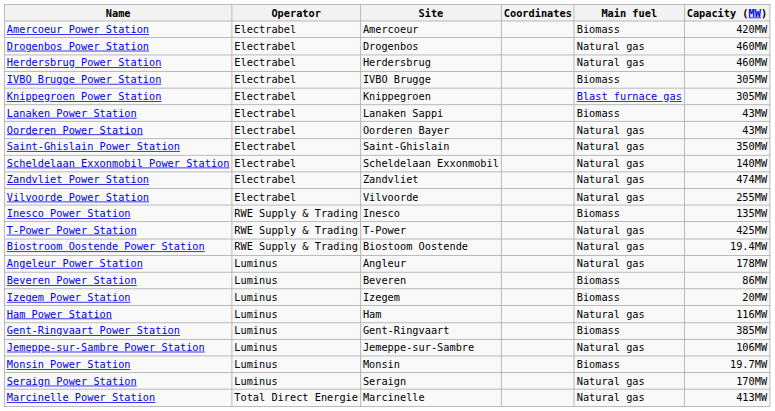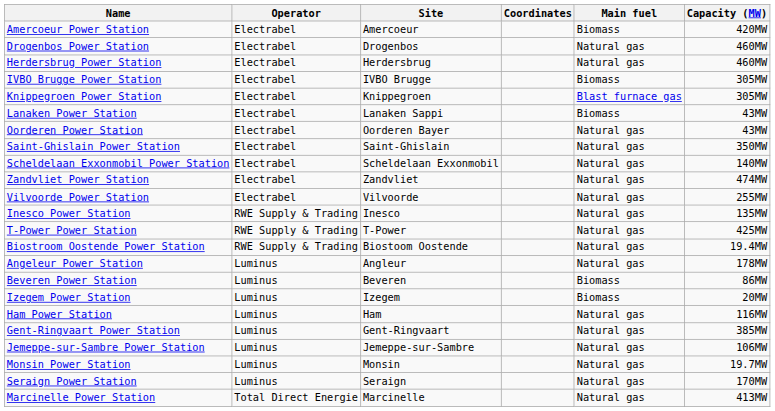 <table class="wikitable sortable">
 <tr>
 <th>Name</th>
 <th>Operator</th>
 <th>Site</th>
 <th>Coordinates</th>
 <th>Main fuel</th>
 <th>Capacity (<a href='#'>MW</a>)</th>
 </tr>
 <tr>
 <td><a href='#'>Amercoeur Power Station</a></td>
 <td>Electrabel</td>
 <td>Amercoeur</td>
 <td></td>
 <td>Biomass</td>
 <td align=right>420MW</td>
 </tr>
 <tr>
 <td><a href='#'>Drogenbos Power Station</a></td>
 <td>Electrabel</td>
 <td>Drogenbos</td>
 <td></td>
 <td>Natural gas</td>
 <td align=right>460MW</td>
 </tr>
 <tr>
 <td><a href='#'>Herdersbrug Power Station</a></td>
 <td>Electrabel</td>
 <td>Herdersbrug</td>
 <td></td>
 <td>Natural gas</td>
 <td align=right>460MW</td>
 </tr>
 <tr>
 <td><a href='#'>IVBO Brugge Power Station</a></td>
 <td>Electrabel</td>
 <td>IVBO Brugge</td>
 <td></td>
 <td>Biomass</td>
 <td align=right>305MW</td>
 </tr>
 <tr>
 <td><a href='#'>Knippegroen Power Station</a></td>
 <td>Electrabel</td>
 <td>Knippegroen</td>
 <td></td>
 <td><a href='#'>Blast furnace gas</a></td>
 <td align=right>305MW</td>
 </tr>
 <tr>
 <td><a href='#'>Lanaken Power Station</a></td>
 <td>Electrabel</td>
 <td>Lanaken Sappi</td>
 <td></td>
 <td>Biomass</td>
 <td align=right>43MW</td>
 </tr>
 <tr>
 <td><a href='#'>Oorderen Power Station</a></td>
 <td>Electrabel</td>
 <td>Oorderen Bayer</td>
 <td></td>
 <td>Natural gas</td>
 <td align=right>43MW</td>
 </tr>
 <tr>
 <td><a href='#'>Saint-Ghislain Power Station</a></td>
 <td>Electrabel</td>
 <td>Saint-Ghislain</td>
 <td></td>
 <td>Natural gas</td>
 <td align=right>350MW</td>
 </tr>
 <tr>
 <td><a href='#'>Scheldelaan Exxonmobil Power Station </a></td>
 <td>Electrabel</td>
 <td>Scheldelaan Exxonmobil</td>
 <td></td>
 <td>Natural gas</td>
 <td align=right>140MW</td>
 </tr>
 <tr>
 <td><a href='#'>Zandvliet Power Station</a></td>
 <td>Electrabel</td>
 <td>Zandvliet</td>
 <td></td>
 <td>Natural gas</td>
 <td align=right>474MW</td>
 </tr>
 <tr>
 <td><a href='#'>Vilvoorde Power Station</a></td>
 <td>Electrabel</td>
 <td>Vilvoorde</td>
 <td></td>
 <td>Natural gas</td>
 <td align=right>255MW</td>
 </tr>
 <tr>
 <td><a href='#'>Inesco Power Station</a></td>
 <td>RWE Supply & Trading</td>
 <td>Inesco</td>
 <td></td>
-<td>Biomass</td>
+<td>Natural gas</td>
 <td align=right>135MW</td>
 </tr>
 <tr>
 <td><a href='#'>T-Power Power Station</a></td>
 <td>RWE Supply & Trading</td>
 <td>T-Power</td>
 <td></td>
 <td>Natural gas</td>
 <td align=right>425MW</td>
 </tr>
 <tr>
 <td><a href='#'>Biostroom Oostende Power Station </a></td>
 <td>RWE Supply & Trading</td>
 <td>Biostoom Oostende</td>
 <td></td>
 <td>Natural gas</td>
 <td align=right>19.4MW</td>
 </tr>
 <tr>
 <td><a href='#'>Angeleur Power Station</a></td>
 <td>Luminus</td>
 <td>Angleur</td>
 <td></td>
 <td>Natural gas</td>
 <td align=right>178MW</td>
 </tr>
 <tr>
 <td><a href='#'>Beveren Power Station</a></td>
 <td>Luminus</td>
 <td>Beveren</td>
 <td></td>
 <td>Biomass</td>
 <td align=right>86MW</td>
 </tr>
 <tr>
 <td><a href='#'>Izegem Power Station</a></td>
 <td>Luminus</td>
 <td>Izegem</td>
 <td></td>
 <td>Biomass</td>
 <td align=right>20MW</td>
 </tr>
 <tr>
 <td><a href='#'>Ham Power Station</a></td>
 <td>Luminus</td>
 <td>Ham</td>
 <td></td>
 <td>Natural gas</td>
 <td align=right>116MW</td>
 </tr>
 <tr>
 <td><a href='#'>Gent-Ringvaart Power Station</a></td>
 <td>Luminus</td>
 <td>Gent-Ringvaart</td>
 <td></td>
-<td>Biomass</td>
+<td>Natural gas</td>
 <td align=right>385MW</td>
 </tr>
 <tr>
 <td><a href='#'>Jemeppe-sur-Sambre Power Station </a></td>
 <td>Luminus</td>
 <td>Jemeppe-sur-Sambre</td>
 <td></td>
 <td>Natural gas</td>
 <td align=right>106MW</td>
 </tr>
 <tr>
 <td><a href='#'>Monsin Power Station</a></td>
 <td>Luminus</td>
 <td>Monsin</td>
 <td></td>
-<td>Biomass</td>
+<td>Natural gas</td>
 <td align=right>19.7MW</td>
 </tr>
 <tr>
 <td><a href='#'>Seraign Power Station</a></td>
 <td>Luminus</td>
 <td>Seraign</td>
 <td></td>
 <td>Natural gas</td>
 <td align=right>170MW</td>
 </tr>
 <tr>
 <td><a href='#'>Marcinelle Power Station</a></td>
 <td>Total Direct Energie</td>
 <td>Marcinelle</td>
 <td></td>
 <td>Natural gas</td>
 <td align=right>413MW</td>
 </tr>
 </table>
